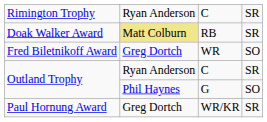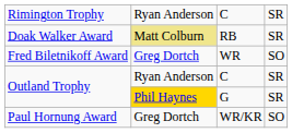 <table class="wikitable">
 <tr>
 <td><a href='#'>Rimington Trophy</a></td>
 <td>Ryan Anderson</td>
 <td>C</td>
 <td>SR</td>
 </tr>
 <tr>
 <td><a href='#'>Doak Walker Award</a></td>
 <td style="background: khaki;">Matt Colburn</td>
 <td>RB</td>
 <td>SR</td>
 </tr>
 <tr>
 <td><a href='#'>Fred Biletnikoff Award</a></td>
 <td><a href='#'>Greg Dortch</a></td>
 <td>WR</td>
 <td>SO</td>
 </tr>
 <tr>
 <td rowspan=2><a href='#'>Outland Trophy</a></td>
 <td>Ryan Anderson</td>
 <td>C</td>
 <td>SR</td>
 </tr>
 <tr>
-<td><a href='#'>Phil Haynes</a></td>
+<td style="background: gold;"><a href='#'>Phil Haynes</a></td>
 <td>G</td>
-<td>SO</td>
+<td>SR</td>
 </tr>
 <tr>
 <td><a href='#'>Paul Hornung Award</a></td>
 <td>Greg Dortch</td>
 <td>WR/KR</td>
-<td>SR</td>
+<td>SO</td>
 </tr>
 </table>
